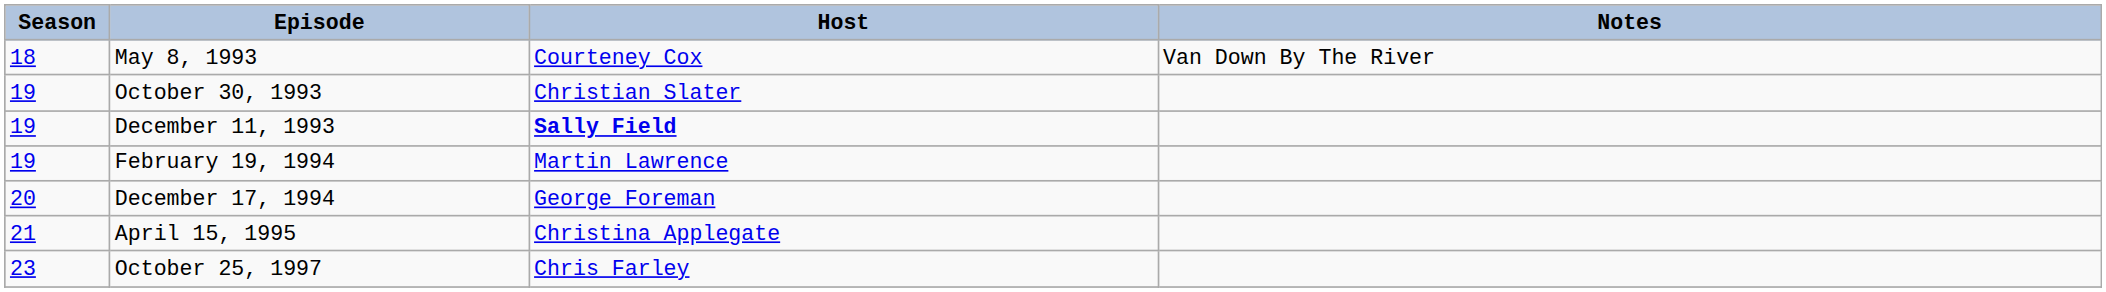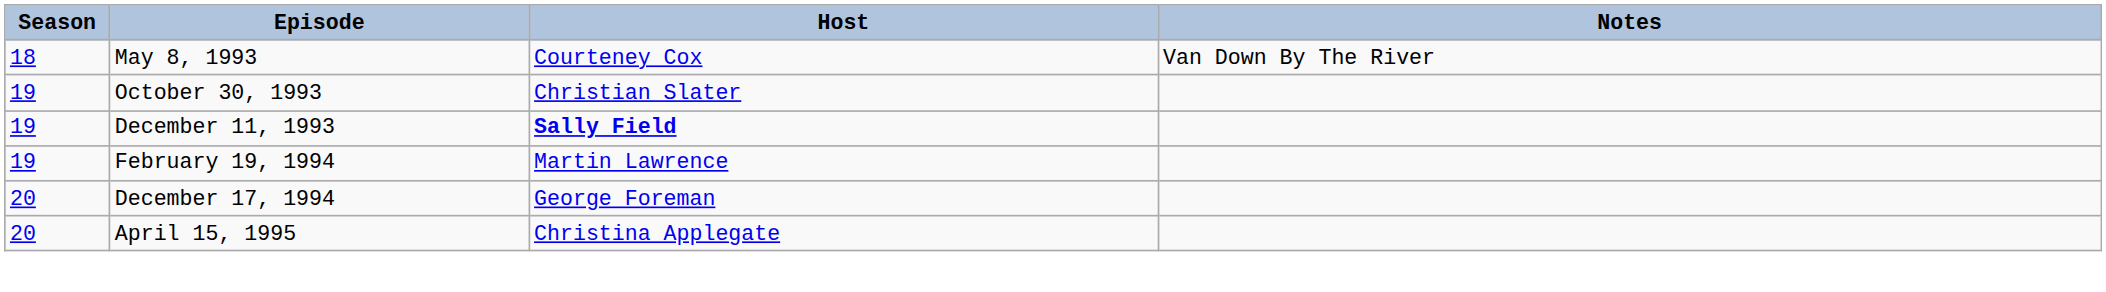 <table class="wikitable" style="width:100%;">
 <tr>
 <th style="background:#B0C4DE;" width="5%">Season</th>
 <th style="background:#B0C4DE;" width="20%">Episode</th>
 <th style="background:#B0C4DE;" width="30%">Host</th>
 <th style="background:#B0C4DE;" width="45%">Notes</th>
 </tr>
 <tr>
 <td><a href='#'>18</a></td>
 <td>May 8, 1993</td>
 <td><a href='#'>Courteney Cox</a></td>
 <td>Van Down By The River</td>
 </tr>
 <tr>
 <td><a href='#'>19</a></td>
 <td>October 30, 1993</td>
 <td><a href='#'>Christian Slater</a></td>
 <td></td>
 </tr>
 <tr>
 <td><a href='#'>19</a></td>
 <td>December 11, 1993</td>
 <td><strong><a href='#'>Sally Field</a></strong></td>
 <td></td>
 </tr>
 <tr>
 <td><a href='#'>19</a></td>
 <td>February 19, 1994</td>
 <td><a href='#'>Martin Lawrence</a></td>
 <td></td>
 </tr>
 <tr>
 <td><a href='#'>20</a></td>
 <td>December 17, 1994</td>
 <td><a href='#'>George Foreman</a></td>
 <td></td>
 </tr>
 <tr>
-<td><a href='#'>21</a></td>
+<td><a href='#'>20</a></td>
 <td>April 15, 1995</td>
 <td><a href='#'>Christina Applegate</a></td>
 <td></td>
 </tr>
-<tr>
-<td><a href='#'>23</a></td>
-<td>October 25, 1997</td>
-<td><a href='#'>Chris Farley</a></td>
-<td></td>
-</tr>
 </table>
